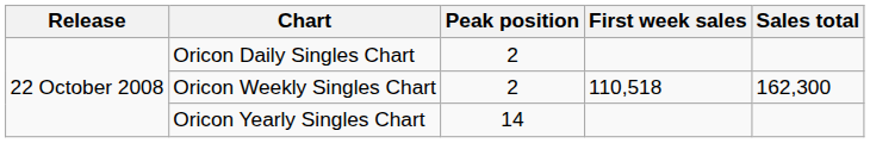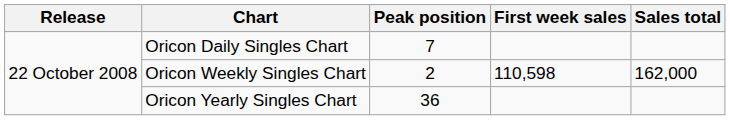 <table class="wikitable">
 <tr>
 <th>Release</th>
 <th>Chart</th>
 <th>Peak position</th>
 <th>First week sales</th>
 <th>Sales total</th>
 </tr>
 <tr>
 <td rowspan="3">22 October 2008</td>
 <td>Oricon Daily Singles Chart</td>
-<td align="center">2</td>
+<td align="center">7</td>
 <td></td>
 <td></td>
 </tr>
 <tr>
 <td>Oricon Weekly Singles Chart</td>
 <td align="center">2</td>
-<td>110,518</td>
-<td>162,300</td>
+<td>110,598</td>
+<td>162,000</td>
 </tr>
 <tr>
 <td>Oricon Yearly Singles Chart</td>
-<td align="center">14</td>
+<td align="center">36</td>
 <td></td>
 <td></td>
 </tr>
 </table>
